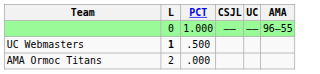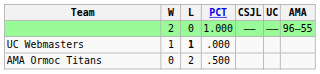 <table class=wikitable style="text-align:center;">
 <tr>
 <th width=200px>Team</th>
+<th width=20px>W</th>
 <th width=20px>L</th>
 <th width=30px><a href='#'>PCT</a></th>
 <th>CSJL</th>
 <th>UC</th>
 <th>AMA</th>
 </tr>
 <tr bgcolor="#98fb98">
 <td align=left></td>
+<td>2</td>
 <td>0</td>
 <td>1.000</td>
 <td>––</td>
 <td>––</td>
 <td>96–55</td>
 </tr>
 <tr>
 <td align=left> UC Webmasters</td>
+<td>1</td>
 <td><strong>1</strong></td>
-<td>.500</td>
+<td>.000</td>
 <td></td>
 <td></td>
 <td></td>
 </tr>
 <tr>
 <td align=left>AMA Ormoc Titans</td>
+<td>0</td>
 <td>2</td>
-<td>.000</td>
+<td>.500</td>
 <td></td>
 <td></td>
 <td></td>
 </tr>
 </table>
